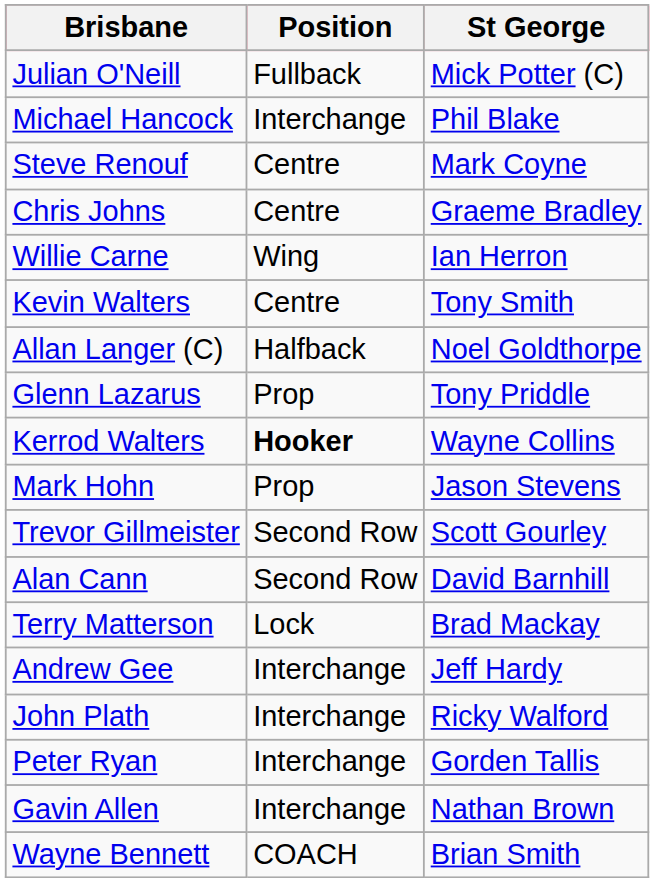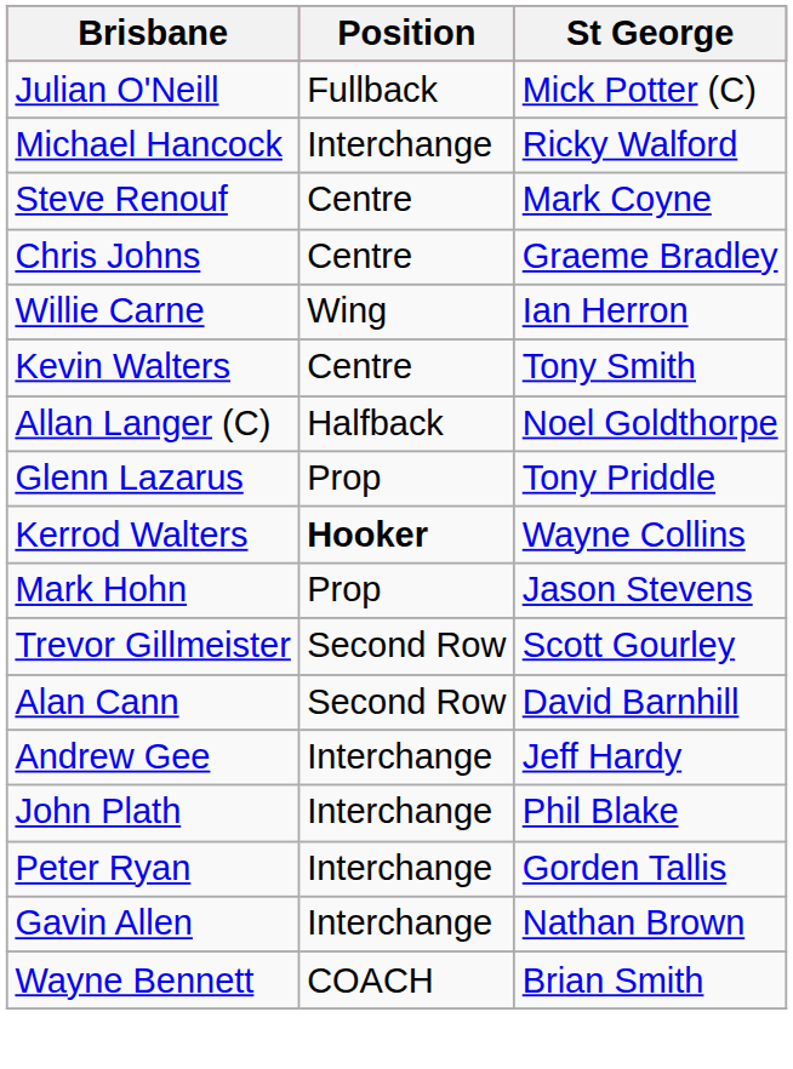 <table class="wikitable" style="margin:auto">
 <tr style="background:#f03;">
 <th>Brisbane</th>
 <th>Position</th>
 <th>St George</th>
 </tr>
 <tr>
 <td><a href='#'>Julian O'Neill</a></td>
 <td>Fullback</td>
 <td><a href='#'>Mick Potter</a> (C)</td>
 </tr>
 <tr>
 <td><a href='#'>Michael Hancock</a></td>
 <td>Interchange</td>
-<td><a href='#'>Phil Blake</a></td>
+<td><a href='#'>Ricky Walford</a></td>
 </tr>
 <tr>
 <td><a href='#'>Steve Renouf</a></td>
 <td>Centre</td>
 <td><a href='#'>Mark Coyne</a></td>
 </tr>
 <tr>
 <td><a href='#'>Chris Johns</a></td>
 <td>Centre</td>
 <td><a href='#'>Graeme Bradley</a></td>
 </tr>
 <tr>
 <td><a href='#'>Willie Carne</a></td>
 <td>Wing</td>
 <td><a href='#'>Ian Herron</a></td>
 </tr>
 <tr>
 <td><a href='#'>Kevin Walters</a></td>
 <td>Centre</td>
 <td><a href='#'>Tony Smith</a></td>
 </tr>
 <tr>
 <td><a href='#'>Allan Langer</a> (C)</td>
 <td>Halfback</td>
 <td><a href='#'>Noel Goldthorpe</a></td>
 </tr>
 <tr>
 <td><a href='#'>Glenn Lazarus</a></td>
 <td>Prop</td>
 <td><a href='#'>Tony Priddle</a></td>
 </tr>
 <tr>
 <td><a href='#'>Kerrod Walters</a></td>
 <td><strong>Hooker</strong></td>
 <td><a href='#'>Wayne Collins</a></td>
 </tr>
 <tr>
 <td><a href='#'>Mark Hohn</a></td>
 <td>Prop</td>
 <td><a href='#'>Jason Stevens</a></td>
 </tr>
 <tr>
 <td><a href='#'>Trevor Gillmeister</a></td>
 <td>Second Row</td>
 <td><a href='#'>Scott Gourley</a></td>
 </tr>
 <tr>
 <td><a href='#'>Alan Cann</a></td>
 <td>Second Row</td>
 <td><a href='#'>David Barnhill</a></td>
 </tr>
 <tr>
-<td><a href='#'>Terry Matterson</a></td>
-<td>Lock</td>
-<td><a href='#'>Brad Mackay</a></td>
-</tr>
-<tr>
 <td><a href='#'>Andrew Gee</a></td>
 <td>Interchange</td>
 <td><a href='#'>Jeff Hardy</a></td>
 </tr>
 <tr>
 <td><a href='#'>John Plath</a></td>
 <td>Interchange</td>
-<td><a href='#'>Ricky Walford</a></td>
+<td><a href='#'>Phil Blake</a></td>
 </tr>
 <tr>
 <td><a href='#'>Peter Ryan</a></td>
 <td>Interchange</td>
 <td><a href='#'>Gorden Tallis</a></td>
 </tr>
 <tr>
 <td><a href='#'>Gavin Allen</a></td>
 <td>Interchange</td>
 <td><a href='#'>Nathan Brown</a></td>
 </tr>
 <tr>
 <td><a href='#'>Wayne Bennett</a></td>
 <td>COACH</td>
 <td><a href='#'>Brian Smith</a></td>
 </tr>
 </table>
